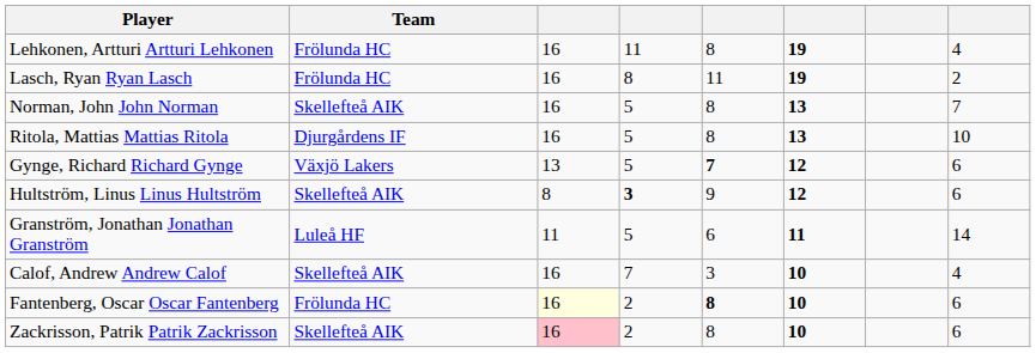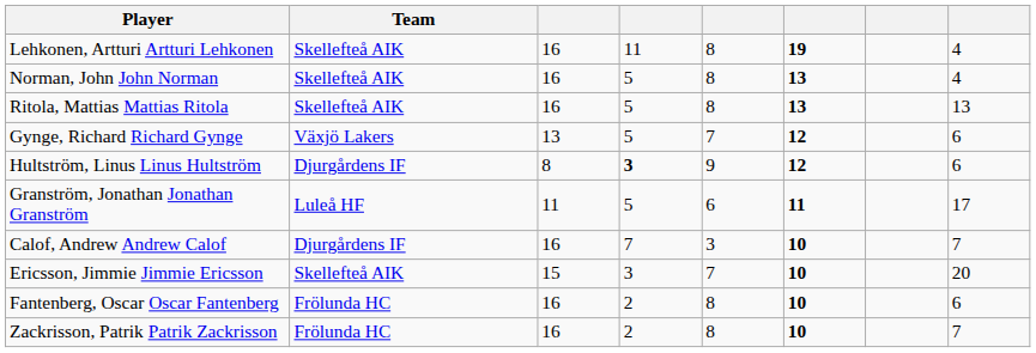 <table class="wikitable sortable">
 <tr>
 <th style="width: 15em;">Player</th>
 <th style="width: 13em;">Team</th>
 <th style="width: 4em;"></th>
 <th style="width: 4em;"></th>
 <th style="width: 4em;"></th>
 <th style="width: 4em;"></th>
 <th style="width: 4em;"></th>
 <th style="width: 4em;"></th>
 </tr>
 <tr>
 <td><span>Lehkonen, Artturi</span> <a href='#'>Artturi Lehkonen</a></td>
-<td><a href='#'>Frölunda HC</a></td>
+<td><a href='#'>Skellefteå AIK</a></td>
 <td>16</td>
 <td>11</td>
 <td>8</td>
 <td><strong>19</strong></td>
 <td></td>
 <td>4</td>
-</tr>
-<tr>
-<td><span>Lasch, Ryan</span> <a href='#'>Ryan Lasch</a></td>
-<td><a href='#'>Frölunda HC</a></td>
-<td>16</td>
-<td>8</td>
-<td>11</td>
-<td><strong>19</strong></td>
-<td></td>
-<td>2</td>
 </tr>
 <tr>
 <td><span>Norman, John</span> <a href='#'>John Norman</a></td>
 <td><a href='#'>Skellefteå AIK</a></td>
 <td>16</td>
 <td>5</td>
 <td>8</td>
 <td><strong>13</strong></td>
 <td></td>
-<td>7</td>
+<td>4</td>
 </tr>
 <tr>
 <td><span>Ritola, Mattias</span> <a href='#'>Mattias Ritola</a></td>
-<td><a href='#'>Djurgårdens IF</a></td>
+<td><a href='#'>Skellefteå AIK</a></td>
 <td>16</td>
 <td>5</td>
 <td>8</td>
 <td><strong>13</strong></td>
 <td></td>
-<td>10</td>
+<td>13</td>
 </tr>
 <tr>
 <td><span>Gynge, Richard</span> <a href='#'>Richard Gynge</a></td>
 <td><a href='#'>Växjö Lakers</a></td>
 <td>13</td>
 <td>5</td>
-<td><strong>7</strong></td>
+<td>7</td>
 <td><strong>12</strong></td>
 <td></td>
 <td>6</td>
 </tr>
 <tr>
 <td><span>Hultström, Linus</span> <a href='#'>Linus Hultström</a></td>
-<td><a href='#'>Skellefteå AIK</a></td>
+<td><a href='#'>Djurgårdens IF</a></td>
 <td>8</td>
 <td><strong>3</strong></td>
 <td>9</td>
 <td><strong>12</strong></td>
 <td></td>
 <td>6</td>
 </tr>
 <tr>
 <td><span>Granström, Jonathan</span> <a href='#'>Jonathan Granström</a></td>
 <td><a href='#'>Luleå HF</a></td>
 <td>11</td>
 <td>5</td>
 <td>6</td>
 <td><strong>11</strong></td>
 <td></td>
-<td>14</td>
+<td>17</td>
 </tr>
 <tr>
 <td><span>Calof, Andrew</span> <a href='#'>Andrew Calof</a></td>
-<td><a href='#'>Skellefteå AIK</a></td>
+<td><a href='#'>Djurgårdens IF</a></td>
 <td>16</td>
 <td>7</td>
 <td>3</td>
 <td><strong>10</strong></td>
 <td></td>
-<td>4</td>
+<td>7</td>
+</tr>
+<tr>
+<td><span>Ericsson, Jimmie</span> <a href='#'>Jimmie Ericsson</a></td>
+<td><a href='#'>Skellefteå AIK</a></td>
+<td>15</td>
+<td>3</td>
+<td>7</td>
+<td><strong>10</strong></td>
+<td></td>
+<td>20</td>
 </tr>
 <tr>
 <td><span>Fantenberg, Oscar</span> <a href='#'>Oscar Fantenberg</a></td>
 <td><a href='#'>Frölunda HC</a></td>
-<td style="background: lightyellow;">16</td>
+<td>16</td>
 <td>2</td>
-<td><strong>8</strong></td>
+<td>8</td>
 <td><strong>10</strong></td>
 <td></td>
 <td>6</td>
 </tr>
 <tr>
 <td><span>Zackrisson, Patrik</span> <a href='#'>Patrik Zackrisson</a></td>
-<td><a href='#'>Skellefteå AIK</a></td>
-<td style="background: pink;">16</td>
+<td><a href='#'>Frölunda HC</a></td>
+<td>16</td>
 <td>2</td>
 <td>8</td>
 <td><strong>10</strong></td>
 <td></td>
-<td>6</td>
+<td>7</td>
 </tr>
 </table>
